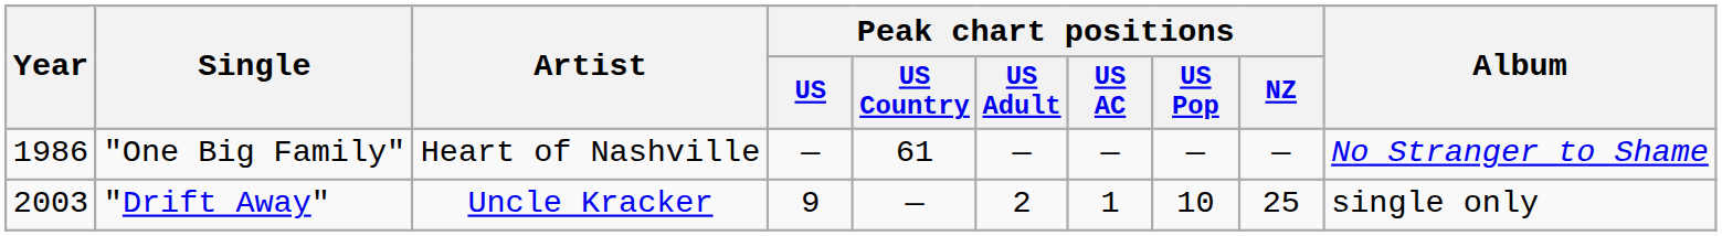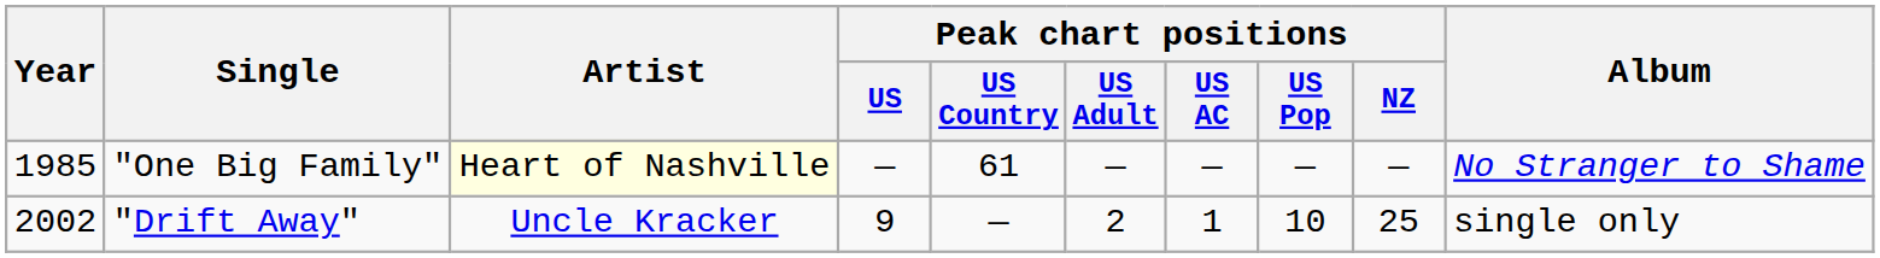 <table class="wikitable" style="text-align:center;">
 <tr>
 <th rowspan="2">Year</th>
 <th rowspan="2">Single</th>
 <th rowspan="2">Artist</th>
 <th colspan="6">Peak chart positions</th>
 <th rowspan="2">Album</th>
 </tr>
 <tr style="font-size:smaller;">
 <th style="width:30px;"><a href='#'>US</a></th>
 <th style="width:30px;"><a href='#'>US Country</a></th>
 <th style="width:30px;"><a href='#'>US Adult</a></th>
 <th style="width:30px;"><a href='#'>US AC</a></th>
 <th style="width:30px;"><a href='#'>US Pop</a></th>
 <th style="width:30px;"><a href='#'>NZ</a></th>
 </tr>
 <tr>
-<td>1986</td>
+<td>1985</td>
 <td style="text-align:left;">"One Big Family"</td>
-<td>Heart of Nashville</td>
+<td style="background: lightyellow;">Heart of Nashville</td>
 <td>—</td>
 <td>61</td>
 <td>—</td>
 <td>—</td>
 <td>—</td>
 <td>—</td>
 <td style="text-align:left;"><em><a href='#'>No Stranger to Shame</a></em></td>
 </tr>
 <tr>
-<td>2003</td>
+<td>2002</td>
 <td style="text-align:left;">"<a href='#'>Drift Away</a>"</td>
 <td><a href='#'>Uncle Kracker</a></td>
 <td>9</td>
 <td>—</td>
 <td>2</td>
 <td>1</td>
 <td>10</td>
 <td>25</td>
 <td style="text-align:left;">single only</td>
 </tr>
 </table>
